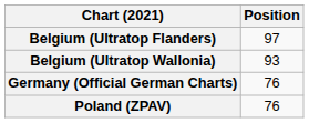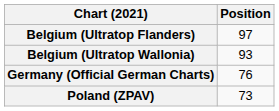 <table class="wikitable sortable plainrowheaders" style="text-align:center">
 <tr>
 <th scope="col">Chart (2021)</th>
 <th scope="col">Position</th>
 </tr>
 <tr>
 <th scope="row">Belgium (Ultratop Flanders)</th>
 <td>97</td>
 </tr>
 <tr>
 <th scope="row">Belgium (Ultratop Wallonia)</th>
 <td>93</td>
 </tr>
 <tr>
 <th scope="row">Germany (Official German Charts)</th>
 <td>76</td>
 </tr>
 <tr>
 <th scope="row">Poland (ZPAV)</th>
-<td>76</td>
+<td>73</td>
 </tr>
 </table>
